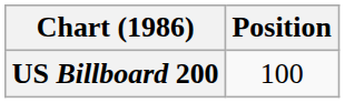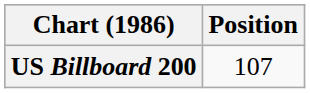 <table class="wikitable plainrowheaders" style="text-align:center">
 <tr>
 <th scope="col">Chart (1986)</th>
 <th scope="col">Position</th>
 </tr>
 <tr>
 <th scope="row">US <em>Billboard</em> 200</th>
-<td>100</td>
+<td>107</td>
 </tr>
 </table>
